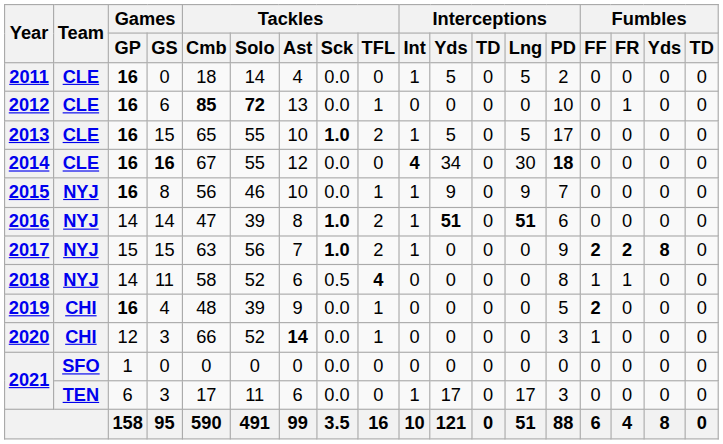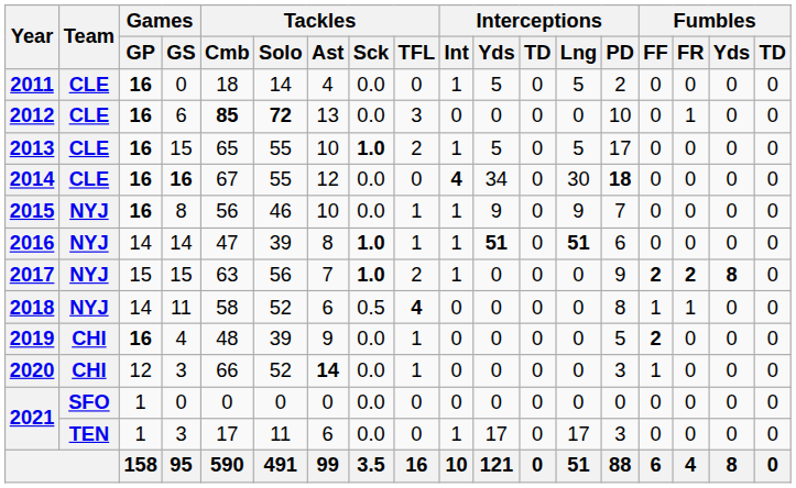 <table class="wikitable" style="text-align:center">
 <tr>
 <th rowspan="2">Year</th>
 <th rowspan="2">Team</th>
 <th colspan="2">Games</th>
 <th colspan="5">Tackles</th>
 <th colspan="5">Interceptions</th>
 <th colspan="4">Fumbles</th>
 </tr>
 <tr>
 <th>GP</th>
 <th>GS</th>
 <th>Cmb</th>
 <th>Solo</th>
 <th>Ast</th>
 <th>Sck</th>
 <th>TFL</th>
 <th>Int</th>
 <th>Yds</th>
 <th>TD</th>
 <th>Lng</th>
 <th>PD</th>
 <th>FF</th>
 <th>FR</th>
 <th>Yds</th>
 <th>TD</th>
 </tr>
 <tr>
 <th><a href='#'>2011</a></th>
 <th><a href='#'>CLE</a></th>
 <td><strong>16</strong></td>
 <td>0</td>
 <td>18</td>
 <td>14</td>
 <td>4</td>
 <td>0.0</td>
 <td>0</td>
 <td>1</td>
 <td>5</td>
 <td>0</td>
 <td>5</td>
 <td>2</td>
 <td>0</td>
 <td>0</td>
 <td>0</td>
 <td>0</td>
 </tr>
 <tr>
 <th><a href='#'>2012</a></th>
 <th><a href='#'>CLE</a></th>
 <td><strong>16</strong></td>
 <td>6</td>
 <td><strong>85</strong></td>
 <td><strong>72</strong></td>
 <td>13</td>
 <td>0.0</td>
-<td>1</td>
+<td>3</td>
 <td>0</td>
 <td>0</td>
 <td>0</td>
 <td>0</td>
 <td>10</td>
 <td>0</td>
 <td>1</td>
 <td>0</td>
 <td>0</td>
 </tr>
 <tr>
 <th><a href='#'>2013</a></th>
 <th><a href='#'>CLE</a></th>
 <td><strong>16</strong></td>
 <td>15</td>
 <td>65</td>
 <td>55</td>
 <td>10</td>
 <td><strong>1.0</strong></td>
 <td>2</td>
 <td>1</td>
 <td>5</td>
 <td>0</td>
 <td>5</td>
 <td>17</td>
 <td>0</td>
 <td>0</td>
 <td>0</td>
 <td>0</td>
 </tr>
 <tr>
 <th><a href='#'>2014</a></th>
 <th><a href='#'>CLE</a></th>
 <td><strong>16</strong></td>
 <td><strong>16</strong></td>
 <td>67</td>
 <td>55</td>
 <td>12</td>
 <td>0.0</td>
 <td>0</td>
 <td><strong>4</strong></td>
 <td>34</td>
 <td>0</td>
 <td>30</td>
 <td><strong>18</strong></td>
 <td>0</td>
 <td>0</td>
 <td>0</td>
 <td>0</td>
 </tr>
 <tr>
 <th><a href='#'>2015</a></th>
 <th><a href='#'>NYJ</a></th>
 <td><strong>16</strong></td>
 <td>8</td>
 <td>56</td>
 <td>46</td>
 <td>10</td>
 <td>0.0</td>
 <td>1</td>
 <td>1</td>
 <td>9</td>
 <td>0</td>
 <td>9</td>
 <td>7</td>
 <td>0</td>
 <td>0</td>
 <td>0</td>
 <td>0</td>
 </tr>
 <tr>
 <th><a href='#'>2016</a></th>
 <th><a href='#'>NYJ</a></th>
 <td>14</td>
 <td>14</td>
 <td>47</td>
 <td>39</td>
 <td>8</td>
 <td><strong>1.0</strong></td>
-<td>2</td>
+<td>1</td>
 <td>1</td>
 <td><strong>51</strong></td>
 <td>0</td>
 <td><strong>51</strong></td>
 <td>6</td>
 <td>0</td>
 <td>0</td>
 <td>0</td>
 <td>0</td>
 </tr>
 <tr>
 <th><a href='#'>2017</a></th>
 <th><a href='#'>NYJ</a></th>
 <td>15</td>
 <td>15</td>
 <td>63</td>
 <td>56</td>
 <td>7</td>
 <td><strong>1.0</strong></td>
 <td>2</td>
 <td>1</td>
 <td>0</td>
 <td>0</td>
 <td>0</td>
 <td>9</td>
 <td><strong>2</strong></td>
 <td><strong>2</strong></td>
 <td><strong>8</strong></td>
 <td>0</td>
 </tr>
 <tr>
 <th><a href='#'>2018</a></th>
 <th><a href='#'>NYJ</a></th>
 <td>14</td>
 <td>11</td>
 <td>58</td>
 <td>52</td>
 <td>6</td>
 <td>0.5</td>
 <td><strong>4</strong></td>
 <td>0</td>
 <td>0</td>
 <td>0</td>
 <td>0</td>
 <td>8</td>
 <td>1</td>
 <td>1</td>
 <td>0</td>
 <td>0</td>
 </tr>
 <tr>
 <th><a href='#'>2019</a></th>
 <th><a href='#'>CHI</a></th>
 <td><strong>16</strong></td>
 <td>4</td>
 <td>48</td>
 <td>39</td>
 <td>9</td>
 <td>0.0</td>
 <td>1</td>
 <td>0</td>
 <td>0</td>
 <td>0</td>
 <td>0</td>
 <td>5</td>
 <td><strong>2</strong></td>
 <td>0</td>
 <td>0</td>
 <td>0</td>
 </tr>
 <tr>
 <th><a href='#'>2020</a></th>
 <th><a href='#'>CHI</a></th>
 <td>12</td>
 <td>3</td>
 <td>66</td>
 <td>52</td>
 <td><strong>14</strong></td>
 <td>0.0</td>
 <td>1</td>
 <td>0</td>
 <td>0</td>
 <td>0</td>
 <td>0</td>
 <td>3</td>
 <td>1</td>
 <td>0</td>
 <td>0</td>
 <td>0</td>
 </tr>
 <tr>
 <th rowspan="2"><a href='#'>2021</a></th>
 <th><a href='#'>SFO</a></th>
 <td>1</td>
 <td>0</td>
 <td>0</td>
 <td>0</td>
 <td>0</td>
 <td>0.0</td>
 <td>0</td>
 <td>0</td>
 <td>0</td>
 <td>0</td>
 <td>0</td>
 <td>0</td>
 <td>0</td>
 <td>0</td>
 <td>0</td>
 <td>0</td>
 </tr>
 <tr>
 <th><a href='#'>TEN</a></th>
-<td>6</td>
+<td>1</td>
 <td>3</td>
 <td>17</td>
 <td>11</td>
 <td>6</td>
 <td>0.0</td>
 <td>0</td>
 <td>1</td>
 <td>17</td>
 <td>0</td>
 <td>17</td>
 <td>3</td>
 <td>0</td>
 <td>0</td>
 <td>0</td>
 <td>0</td>
 </tr>
 <tr>
 <th colspan="2"></th>
 <th>158</th>
 <th>95</th>
 <th>590</th>
 <th>491</th>
 <th>99</th>
 <th>3.5</th>
 <th>16</th>
 <th>10</th>
 <th>121</th>
 <th>0</th>
 <th>51</th>
 <th>88</th>
 <th>6</th>
 <th>4</th>
 <th>8</th>
 <th>0</th>
 </tr>
 </table>
